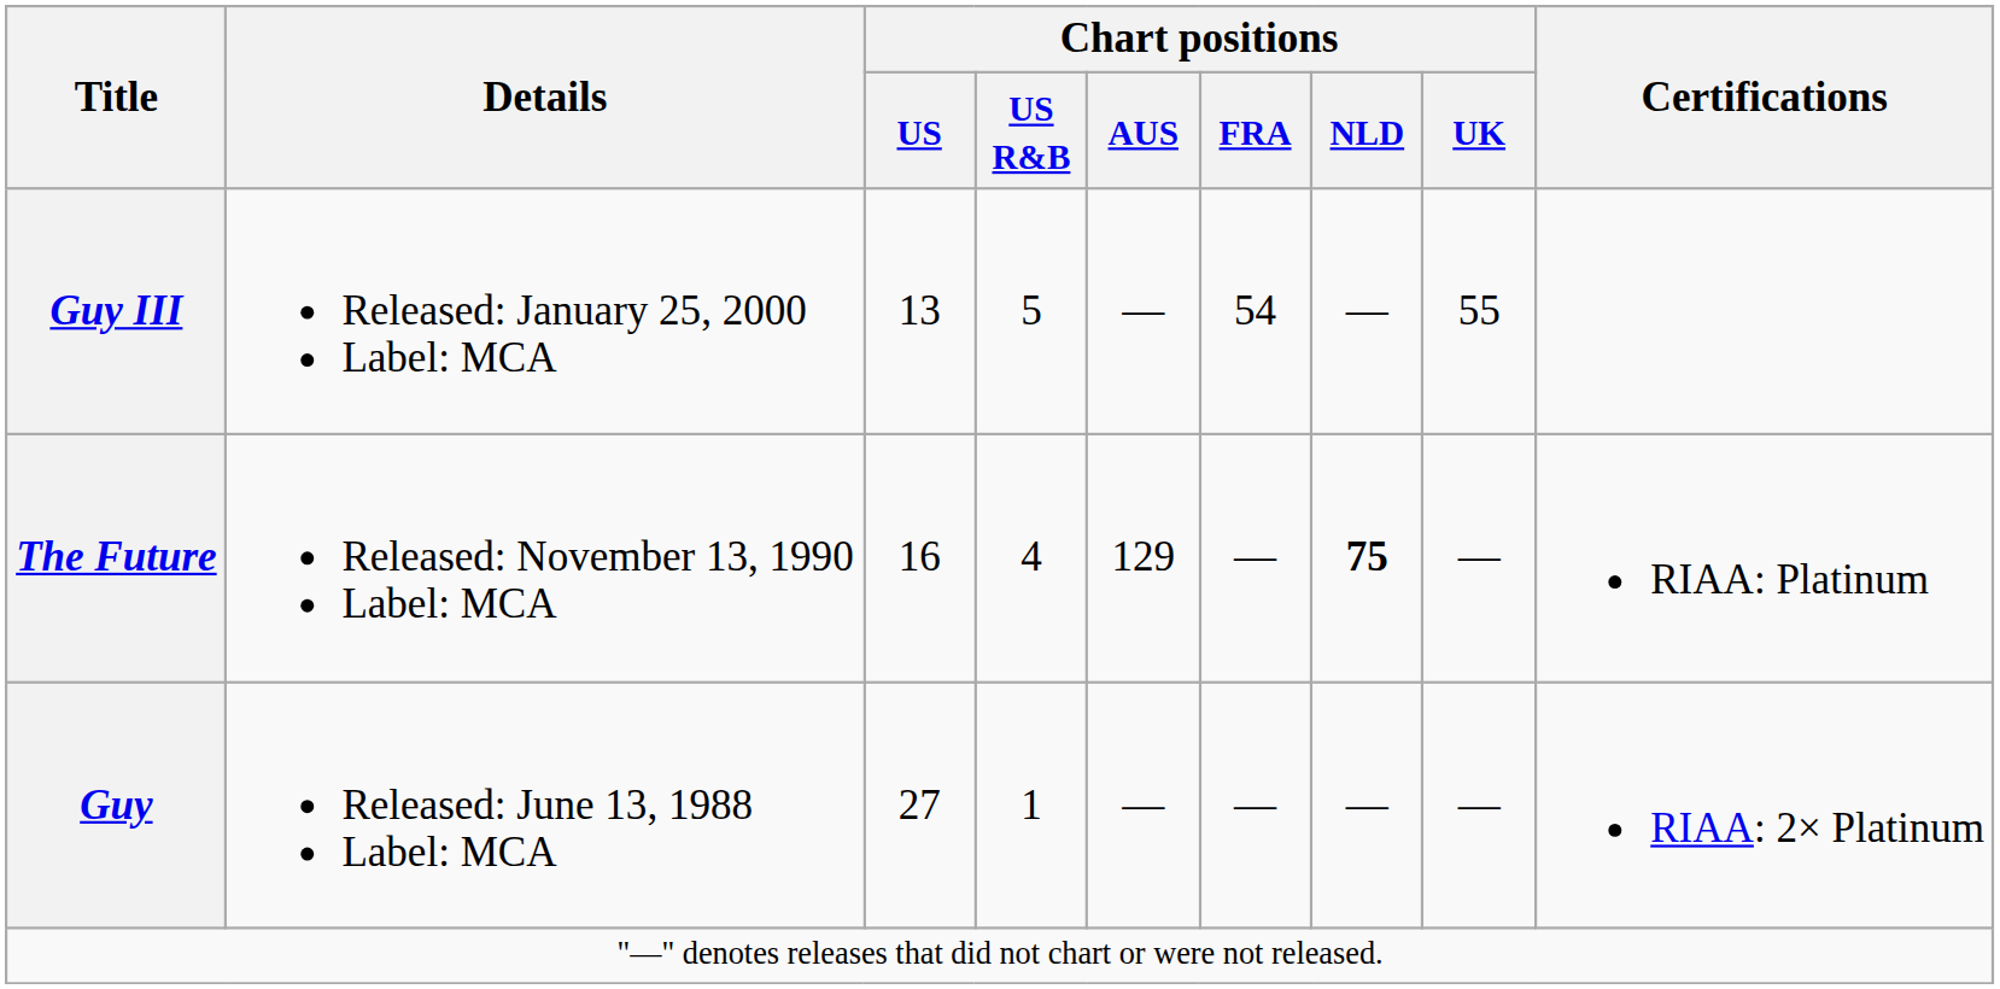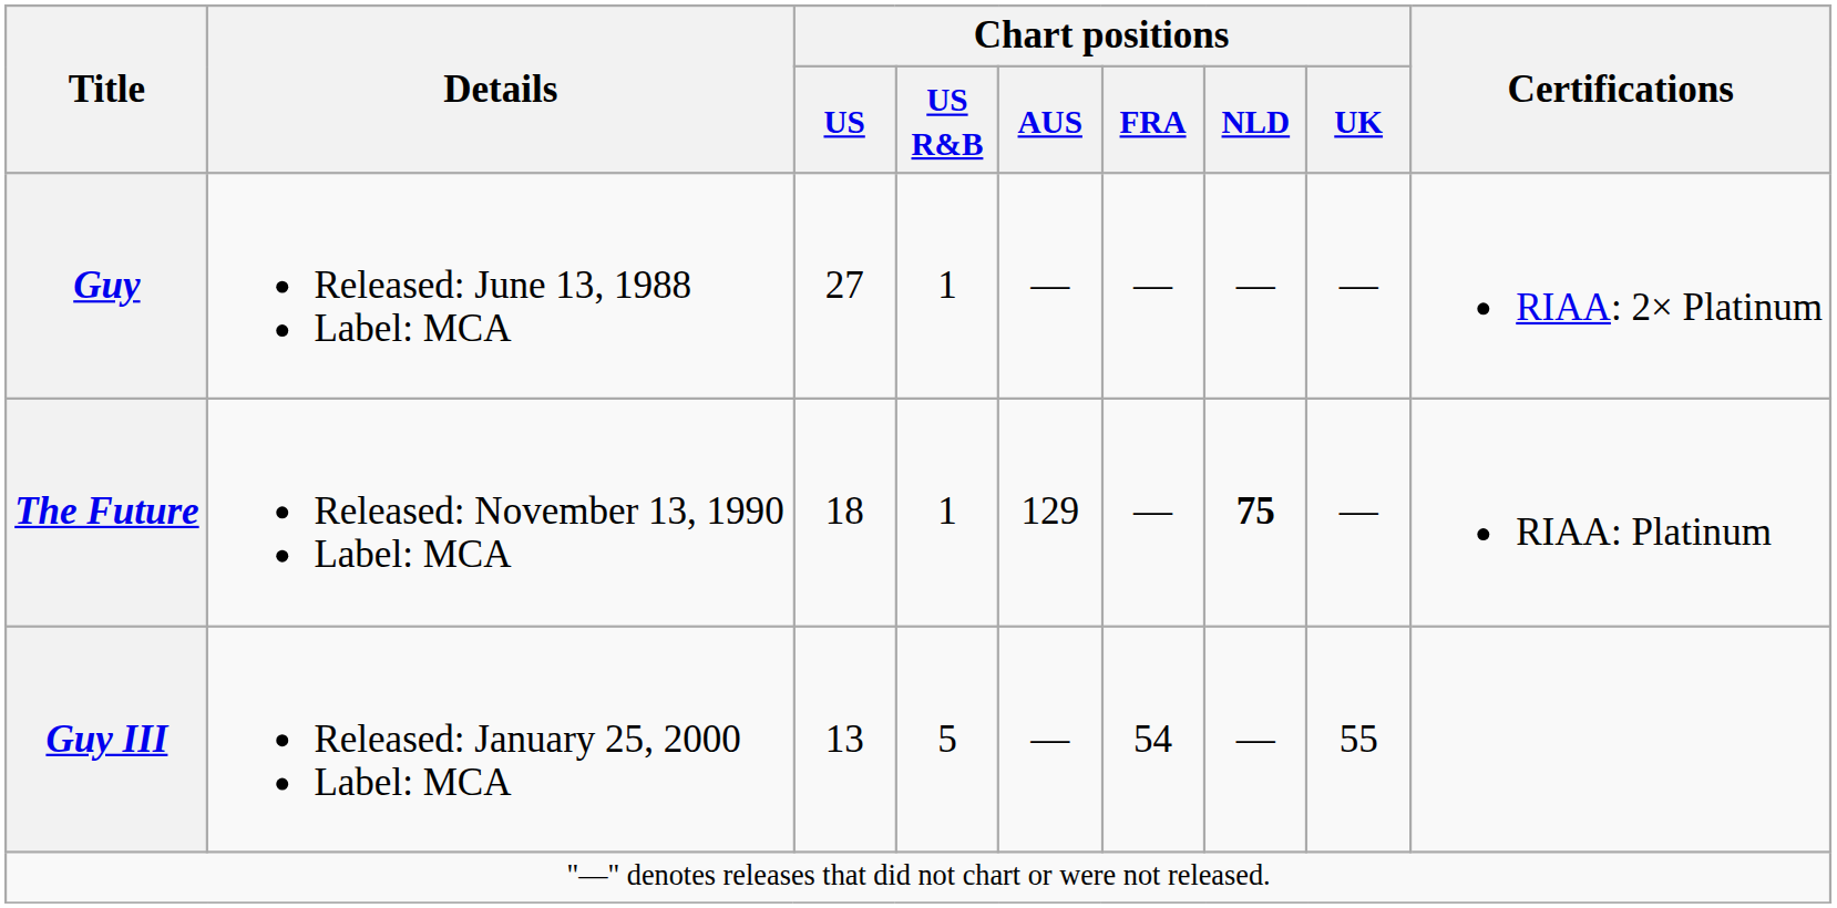 <table class="wikitable plainrowheaders">
 <tr>
 <th scope="col" rowspan="2">Title</th>
 <th scope="col" rowspan="2">Details</th>
 <th scope="col" colspan="6">Chart positions</th>
 <th scope="col" rowspan="2">Certifications</th>
 </tr>
 <tr>
 <th width="35"><small><a href='#'>US</a></small><br></th>
 <th width="35"><small><a href='#'>US R&B</a></small><br></th>
 <th width="35"><small><a href='#'>AUS</a></small><br></th>
 <th width="35"><small><a href='#'>FRA</a></small><br></th>
 <th width="35"><small><a href='#'>NLD</a></small><br></th>
 <th width="35"><small><a href='#'>UK</a></small><br></th>
 </tr>
 <tr>
+<th scope="row"><em><a href='#'>Guy</a></em></th>
+<td><br><ul><li>Released: June 13, 1988</li><li>Label: MCA</li></ul></td>
+<td align="center">27</td>
+<td align="center">1</td>
+<td align="center">—</td>
+<td align="center">—</td>
+<td align="center">—</td>
+<td align="center">—</td>
+<td><br><ul><li><a href='#'>RIAA</a>: 2× Platinum</li></ul></td>
+</tr>
+<tr>
+<th scope="row"><em><a href='#'>The Future</a></em></th>
+<td><br><ul><li>Released: November 13, 1990</li><li>Label: MCA</li></ul></td>
+<td align="center">18</td>
+<td align="center">1</td>
+<td align="center">129</td>
+<td align="center">—</td>
+<td align="center"><strong>75</strong></td>
+<td align="center">—</td>
+<td><br><ul><li>RIAA: Platinum</li></ul></td>
+</tr>
+<tr>
 <th scope="row"><em><a href='#'>Guy III</a></em></th>
 <td><br><ul><li>Released: January 25, 2000</li><li>Label: MCA</li></ul></td>
 <td align="center">13</td>
 <td align="center">5</td>
 <td align="center">—</td>
 <td align="center">54</td>
 <td align="center">—</td>
 <td align="center">55</td>
 <td></td>
 </tr>
 <tr>
-<th scope="row"><em><a href='#'>The Future</a></em></th>
-<td><br><ul><li>Released: November 13, 1990</li><li>Label: MCA</li></ul></td>
-<td align="center">16</td>
-<td align="center">4</td>
-<td align="center">129</td>
-<td align="center">—</td>
-<td align="center"><strong>75</strong></td>
-<td align="center">—</td>
-<td><br><ul><li>RIAA: Platinum</li></ul></td>
-</tr>
-<tr>
-<th scope="row"><em><a href='#'>Guy</a></em></th>
-<td><br><ul><li>Released: June 13, 1988</li><li>Label: MCA</li></ul></td>
-<td align="center">27</td>
-<td align="center">1</td>
-<td align="center">—</td>
-<td align="center">—</td>
-<td align="center">—</td>
-<td align="center">—</td>
-<td><br><ul><li><a href='#'>RIAA</a>: 2× Platinum</li></ul></td>
-</tr>
-<tr>
 <td align="center" colspan="9" style="font-size:9pt">"—" denotes releases that did not chart or were not released.</td>
 </tr>
 </table>
